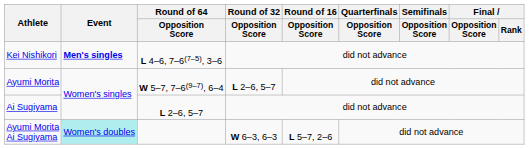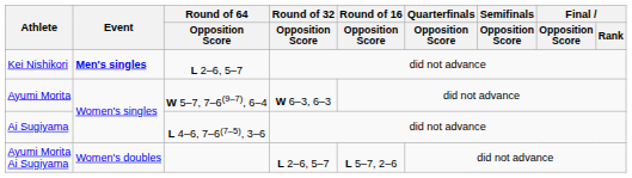 <table class=wikitable style="font-size:90%">
 <tr>
 <th rowspan="2">Athlete</th>
 <th rowspan="2">Event</th>
 <th>Round of 64</th>
 <th>Round of 32</th>
 <th>Round of 16</th>
 <th>Quarterfinals</th>
 <th>Semifinals</th>
 <th colspan=2>Final / </th>
 </tr>
 <tr style="font-size:95%">
 <th>Opposition<br>Score</th>
 <th>Opposition<br>Score</th>
 <th>Opposition<br>Score</th>
 <th>Opposition<br>Score</th>
 <th>Opposition<br>Score</th>
 <th>Opposition<br>Score</th>
 <th>Rank</th>
 </tr>
 <tr align=center>
 <td align=left><a href='#'>Kei Nishikori</a></td>
 <td align=left><strong><a href='#'>Men's singles</a></strong></td>
-<td><br><strong>L</strong> 4–6, 7–6<sup>(7–5)</sup>, 3–6</td>
+<td><br><strong>L</strong> 2–6, 5–7</td>
 <td colspan=6>did not advance</td>
 </tr>
 <tr align=center>
 <td align=left><a href='#'>Ayumi Morita</a></td>
 <td align=left rowspan=2><a href='#'>Women's singles</a></td>
 <td><br><strong>W</strong> 5–7, 7–6<sup>(9–7)</sup>, 6–4</td>
-<td><br><strong>L</strong> 2–6, 5–7</td>
+<td><br><strong>W</strong> 6–3, 6–3</td>
 <td colspan=5>did not advance</td>
 </tr>
 <tr align=center>
 <td align=left><a href='#'>Ai Sugiyama</a></td>
-<td><br><strong>L</strong> 2–6, 5–7</td>
+<td><br><strong>L</strong> 4–6, 7–6<sup>(7–5)</sup>, 3–6</td>
 <td colspan=6>did not advance</td>
 </tr>
 <tr align=center>
 <td align=left><a href='#'>Ayumi Morita</a> <br><a href='#'>Ai Sugiyama</a></td>
-<td align=left style="background: paleturquoise;"><a href='#'>Women's doubles</a></td>
+<td align=left><a href='#'>Women's doubles</a></td>
 <td></td>
-<td><br><strong>W</strong> 6–3, 6–3</td>
+<td><br><strong>L</strong> 2–6, 5–7</td>
 <td><br><strong>L</strong> 5–7, 2–6</td>
 <td colspan=4>did not advance</td>
 </tr>
 </table>
